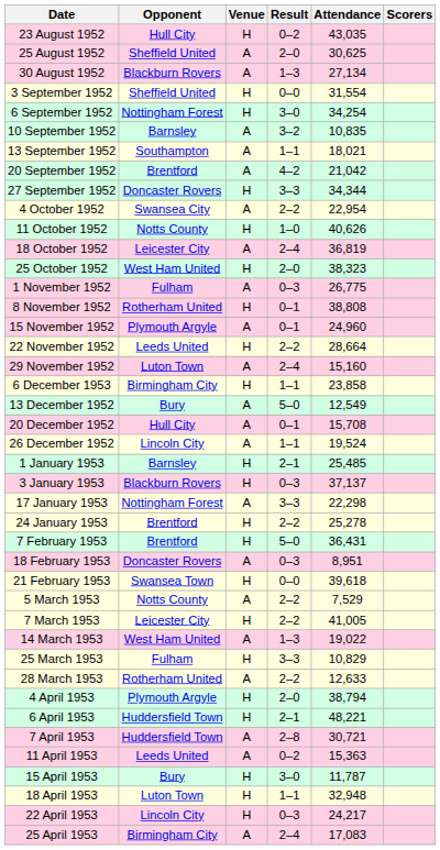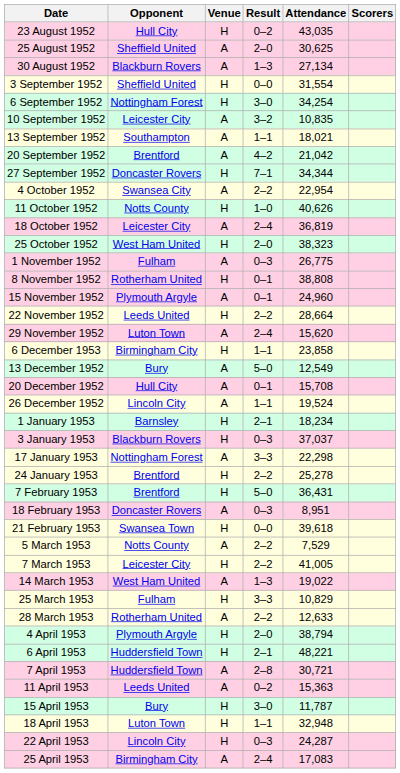 <table class="wikitable sortable" style="font-size:100%; text-align:center">
 <tr>
 <th>Date</th>
 <th>Opponent</th>
 <th>Venue</th>
 <th>Result</th>
 <th>Attendance</th>
 <th>Scorers</th>
 </tr>
 <tr style="background-color: #ffd0e3;">
 <td>23 August 1952</td>
 <td><a href='#'>Hull City</a></td>
 <td>H</td>
 <td>0–2</td>
 <td>43,035</td>
 <td></td>
 </tr>
 <tr style="background-color: #ffd0e3;">
 <td>25 August 1952</td>
 <td><a href='#'>Sheffield United</a></td>
 <td>A</td>
 <td>2–0</td>
 <td>30,625</td>
 <td></td>
 </tr>
 <tr style="background-color: #ffd0e3;">
 <td>30 August 1952</td>
 <td><a href='#'>Blackburn Rovers</a></td>
 <td>A</td>
 <td>1–3</td>
 <td>27,134</td>
 <td></td>
 </tr>
 <tr style="background-color: #ffffdd;">
 <td>3 September 1952</td>
 <td><a href='#'>Sheffield United</a></td>
 <td>H</td>
 <td>0–0</td>
 <td>31,554</td>
 <td></td>
 </tr>
 <tr style="background-color: #d0ffe3;">
 <td>6 September 1952</td>
 <td><a href='#'>Nottingham Forest</a></td>
 <td>H</td>
 <td>3–0</td>
 <td>34,254</td>
 <td></td>
 </tr>
 <tr style="background-color: #d0ffe3;">
 <td>10 September 1952</td>
-<td><a href='#'>Barnsley</a></td>
+<td><a href='#'>Leicester City</a></td>
 <td>A</td>
 <td>3–2</td>
 <td>10,835</td>
 <td></td>
 </tr>
 <tr style="background-color: #ffffdd;">
 <td>13 September 1952</td>
 <td><a href='#'>Southampton</a></td>
 <td>A</td>
 <td>1–1</td>
 <td>18,021</td>
 <td></td>
 </tr>
 <tr style="background-color: #d0ffe3;">
 <td>20 September 1952</td>
 <td><a href='#'>Brentford</a></td>
 <td>A</td>
 <td>4–2</td>
 <td>21,042</td>
 <td></td>
 </tr>
 <tr style="background-color: #d0ffe3;">
 <td>27 September 1952</td>
 <td><a href='#'>Doncaster Rovers</a></td>
 <td>H</td>
-<td>3–3</td>
+<td>7–1</td>
 <td>34,344</td>
 <td></td>
 </tr>
 <tr style="background-color: #ffffdd;">
 <td>4 October 1952</td>
 <td><a href='#'>Swansea City</a></td>
 <td>A</td>
 <td>2–2</td>
 <td>22,954</td>
 <td></td>
 </tr>
 <tr style="background-color: #d0ffe3;">
 <td>11 October 1952</td>
 <td><a href='#'>Notts County</a></td>
 <td>H</td>
 <td>1–0</td>
 <td>40,626</td>
 <td></td>
 </tr>
 <tr style="background-color: #ffd0e3;">
 <td>18 October 1952</td>
 <td><a href='#'>Leicester City</a></td>
 <td>A</td>
 <td>2–4</td>
 <td>36,819</td>
 <td></td>
 </tr>
 <tr style="background-color: #d0ffe3;">
 <td>25 October 1952</td>
 <td><a href='#'>West Ham United</a></td>
 <td>H</td>
 <td>2–0</td>
 <td>38,323</td>
 <td></td>
 </tr>
 <tr style="background-color: #ffd0e3;">
 <td>1 November 1952</td>
 <td><a href='#'>Fulham</a></td>
 <td>A</td>
 <td>0–3</td>
 <td>26,775</td>
 <td></td>
 </tr>
 <tr style="background-color: #ffd0e3;">
 <td>8 November 1952</td>
 <td><a href='#'>Rotherham United</a></td>
 <td>H</td>
 <td>0–1</td>
 <td>38,808</td>
 <td></td>
 </tr>
 <tr style="background-color: #ffd0e3;">
 <td>15 November 1952</td>
 <td><a href='#'>Plymouth Argyle</a></td>
 <td>A</td>
 <td>0–1</td>
 <td>24,960</td>
 <td></td>
 </tr>
 <tr style="background-color: #ffffdd;">
 <td>22 November 1952</td>
 <td><a href='#'>Leeds United</a></td>
 <td>H</td>
 <td>2–2</td>
 <td>28,664</td>
 <td></td>
 </tr>
 <tr style="background-color: #ffd0e3;">
 <td>29 November 1952</td>
 <td><a href='#'>Luton Town</a></td>
 <td>A</td>
 <td>2–4</td>
-<td>15,160</td>
+<td>15,620</td>
 <td></td>
 </tr>
 <tr style="background-color: #ffffdd;">
 <td>6 December 1953</td>
 <td><a href='#'>Birmingham City</a></td>
 <td>H</td>
 <td>1–1</td>
 <td>23,858</td>
 <td></td>
 </tr>
 <tr style="background-color: #d0ffe3;">
 <td>13 December 1952</td>
 <td><a href='#'>Bury</a></td>
 <td>A</td>
 <td>5–0</td>
 <td>12,549</td>
 <td></td>
 </tr>
 <tr style="background-color: #ffd0e3;">
 <td>20 December 1952</td>
 <td><a href='#'>Hull City</a></td>
 <td>A</td>
 <td>0–1</td>
 <td>15,708</td>
 <td></td>
 </tr>
 <tr style="background-color: #ffffdd;">
 <td>26 December 1952</td>
 <td><a href='#'>Lincoln City</a></td>
 <td>A</td>
 <td>1–1</td>
 <td>19,524</td>
 <td></td>
 </tr>
 <tr style="background-color: #d0ffe3;">
 <td>1 January 1953</td>
 <td><a href='#'>Barnsley</a></td>
 <td>H</td>
 <td>2–1</td>
-<td>25,485</td>
+<td>18,234</td>
 <td></td>
 </tr>
 <tr style="background-color: #ffd0e3;">
 <td>3 January 1953</td>
 <td><a href='#'>Blackburn Rovers</a></td>
 <td>H</td>
 <td>0–3</td>
-<td>37,137</td>
+<td>37,037</td>
 <td></td>
 </tr>
 <tr style="background-color: #ffffdd;">
 <td>17 January 1953</td>
 <td><a href='#'>Nottingham Forest</a></td>
 <td>A</td>
 <td>3–3</td>
 <td>22,298</td>
 <td></td>
 </tr>
 <tr style="background-color: #ffffdd;">
 <td>24 January 1953</td>
 <td><a href='#'>Brentford</a></td>
 <td>H</td>
 <td>2–2</td>
 <td>25,278</td>
 <td></td>
 </tr>
 <tr style="background-color: #d0ffe3;">
 <td>7 February 1953</td>
 <td><a href='#'>Brentford</a></td>
 <td>H</td>
 <td>5–0</td>
 <td>36,431</td>
 <td></td>
 </tr>
 <tr style="background-color: #ffd0e3;">
 <td>18 February 1953</td>
 <td><a href='#'>Doncaster Rovers</a></td>
 <td>A</td>
 <td>0–3</td>
 <td>8,951</td>
 <td></td>
 </tr>
 <tr style="background-color: #ffffdd;">
 <td>21 February 1953</td>
 <td><a href='#'>Swansea Town</a></td>
 <td>H</td>
 <td>0–0</td>
 <td>39,618</td>
 <td></td>
 </tr>
 <tr style="background-color: #ffffdd;">
 <td>5 March 1953</td>
 <td><a href='#'>Notts County</a></td>
 <td>A</td>
 <td>2–2</td>
 <td>7,529</td>
 <td></td>
 </tr>
 <tr style="background-color: #ffffdd;">
 <td>7 March 1953</td>
 <td><a href='#'>Leicester City</a></td>
 <td>H</td>
 <td>2–2</td>
 <td>41,005</td>
 <td></td>
 </tr>
 <tr style="background-color: #ffd0e3;">
 <td>14 March 1953</td>
 <td><a href='#'>West Ham United</a></td>
 <td>A</td>
 <td>1–3</td>
 <td>19,022</td>
 <td></td>
 </tr>
 <tr style="background-color: #ffffdd;">
 <td>25 March 1953</td>
 <td><a href='#'>Fulham</a></td>
 <td>H</td>
 <td>3–3</td>
 <td>10,829</td>
 <td></td>
 </tr>
 <tr style="background-color: #ffffdd;">
 <td>28 March 1953</td>
 <td><a href='#'>Rotherham United</a></td>
 <td>A</td>
 <td>2–2</td>
 <td>12,633</td>
 <td></td>
 </tr>
 <tr style="background-color: #d0ffe3;">
 <td>4 April 1953</td>
 <td><a href='#'>Plymouth Argyle</a></td>
 <td>H</td>
 <td>2–0</td>
 <td>38,794</td>
 <td></td>
 </tr>
 <tr style="background-color: #d0ffe3;">
 <td>6 April 1953</td>
 <td><a href='#'>Huddersfield Town</a></td>
 <td>H</td>
 <td>2–1</td>
 <td>48,221</td>
 <td></td>
 </tr>
 <tr style="background-color: #ffd0e3;">
 <td>7 April 1953</td>
 <td><a href='#'>Huddersfield Town</a></td>
 <td>A</td>
 <td>2–8</td>
 <td>30,721</td>
 <td></td>
 </tr>
 <tr style="background-color: #ffd0e3;">
 <td>11 April 1953</td>
 <td><a href='#'>Leeds United</a></td>
 <td>A</td>
 <td>0–2</td>
 <td>15,363</td>
 <td></td>
 </tr>
 <tr style="background-color: #d0ffe3;">
 <td>15 April 1953</td>
 <td><a href='#'>Bury</a></td>
 <td>H</td>
 <td>3–0</td>
 <td>11,787</td>
 <td></td>
 </tr>
 <tr style="background-color: #ffffdd;">
 <td>18 April 1953</td>
 <td><a href='#'>Luton Town</a></td>
 <td>H</td>
 <td>1–1</td>
 <td>32,948</td>
 <td></td>
 </tr>
 <tr style="background-color: #ffd0e3;">
 <td>22 April 1953</td>
 <td><a href='#'>Lincoln City</a></td>
 <td>H</td>
 <td>0–3</td>
-<td>24,217</td>
+<td>24,287</td>
 <td></td>
 </tr>
 <tr style="background-color: #ffd0e3;">
 <td>25 April 1953</td>
 <td><a href='#'>Birmingham City</a></td>
 <td>A</td>
 <td>2–4</td>
 <td>17,083</td>
 <td></td>
 </tr>
 </table>
